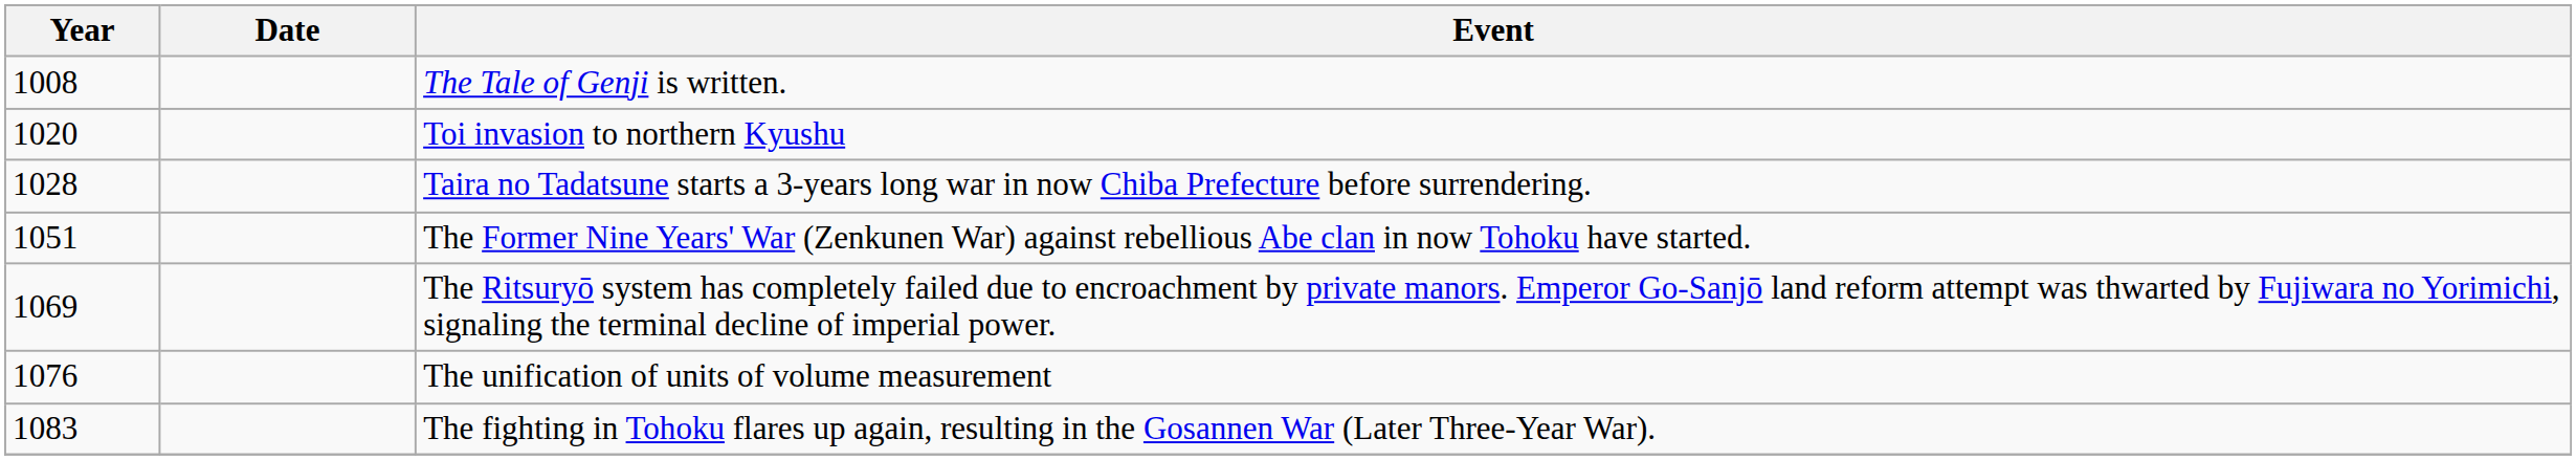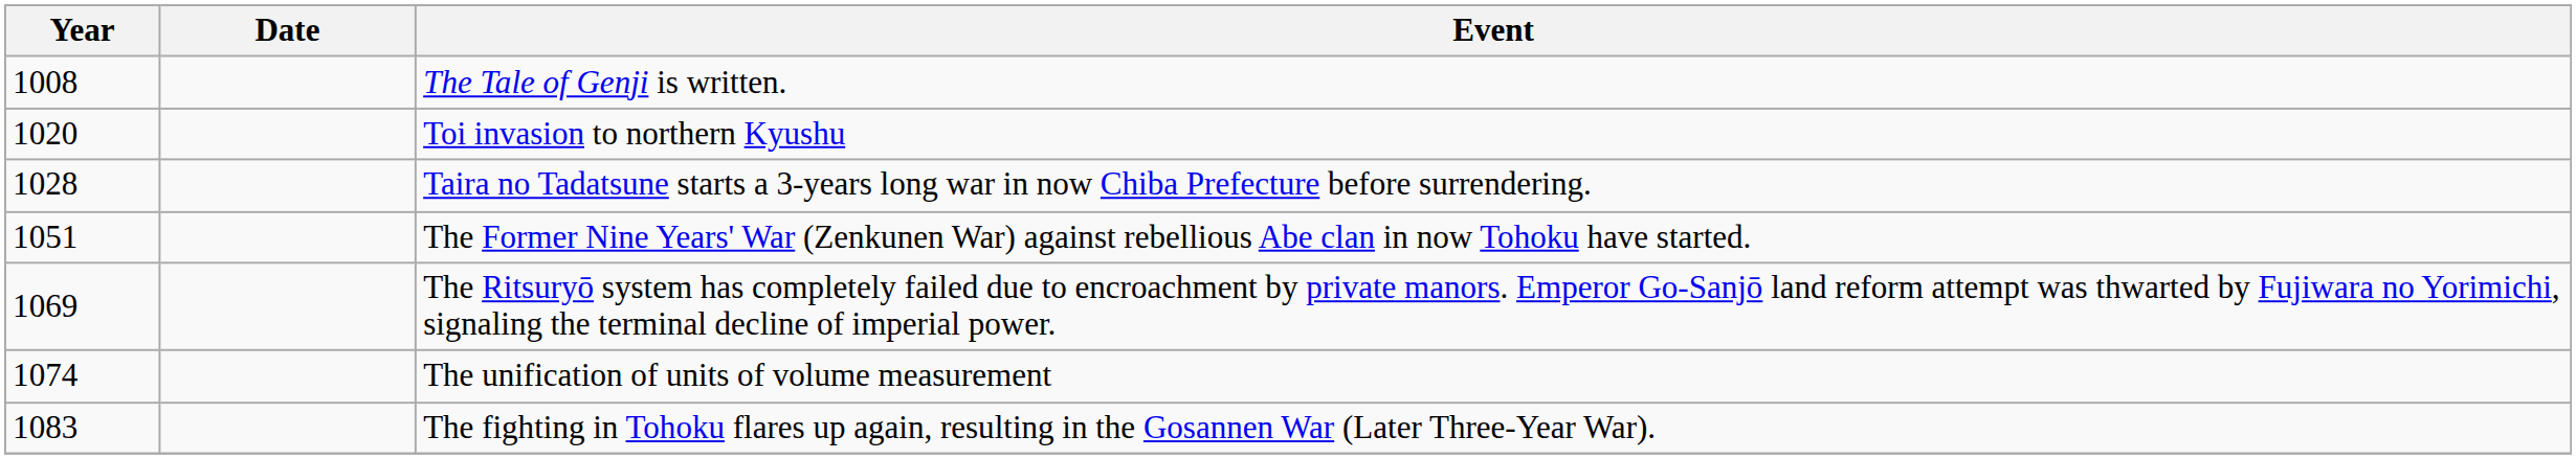 <table class="wikitable" width="100%">
 <tr>
 <th style="width:6%">Year</th>
 <th style="width:10%">Date</th>
 <th>Event</th>
 </tr>
 <tr>
 <td>1008</td>
 <td></td>
 <td><em><a href='#'>The Tale of Genji</a></em> is written.</td>
 </tr>
 <tr>
 <td>1020</td>
 <td></td>
 <td><a href='#'>Toi invasion</a> to northern <a href='#'>Kyushu</a></td>
 </tr>
 <tr>
 <td>1028</td>
 <td></td>
 <td><a href='#'>Taira no Tadatsune</a> starts a 3-years long war in now <a href='#'>Chiba Prefecture</a> before surrendering.</td>
 </tr>
 <tr>
 <td>1051</td>
 <td></td>
 <td>The <a href='#'>Former Nine Years' War</a> (Zenkunen War) against rebellious <a href='#'>Abe clan</a> in now <a href='#'>Tohoku</a> have started.</td>
 </tr>
 <tr>
 <td>1069</td>
 <td></td>
 <td>The <a href='#'>Ritsuryō</a> system has completely failed due to encroachment by <a href='#'>private manors</a>. <a href='#'>Emperor Go-Sanjō</a> land reform attempt was thwarted by <a href='#'>Fujiwara no Yorimichi</a>, signaling the terminal decline of imperial power.</td>
 </tr>
 <tr>
-<td>1076</td>
+<td>1074</td>
 <td></td>
 <td>The unification of units of volume measurement</td>
 </tr>
 <tr>
 <td>1083</td>
 <td></td>
 <td>The fighting in <a href='#'>Tohoku</a> flares up again, resulting in the <a href='#'>Gosannen War</a> (Later Three-Year War).</td>
 </tr>
 <tr>
 </tr>
 </table>
